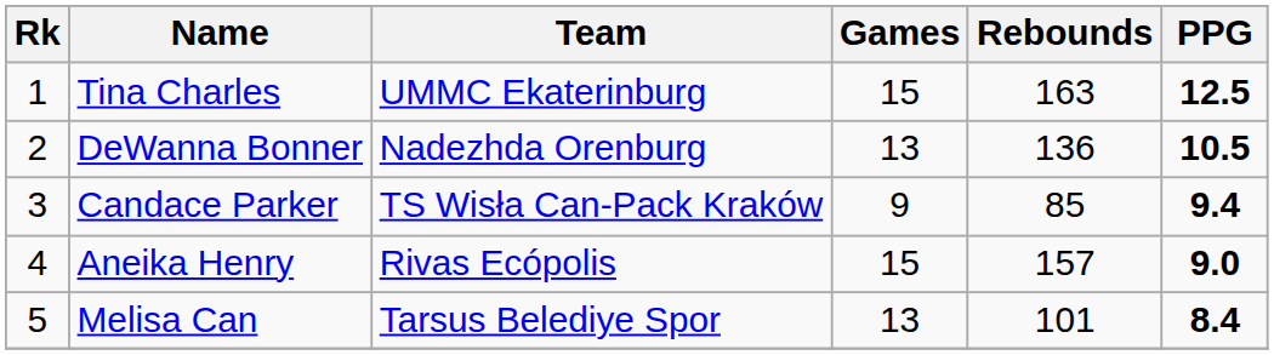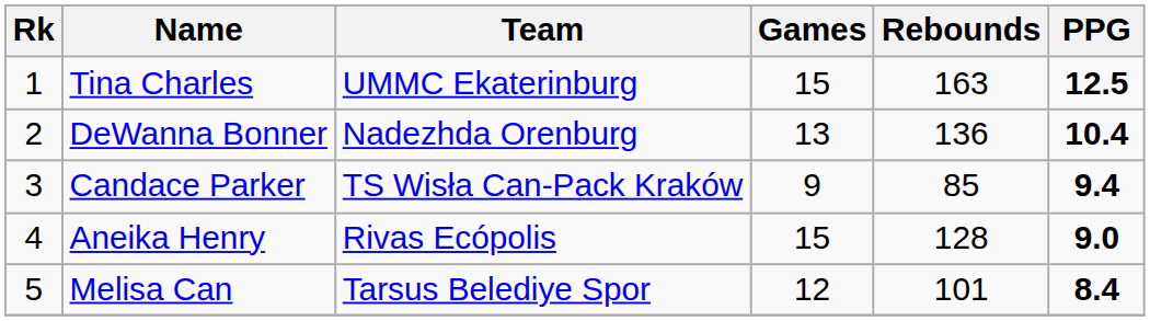 <table class="wikitable" style="text-align: center;">
 <tr>
 <th>Rk</th>
 <th>Name</th>
 <th>Team</th>
 <th>Games</th>
 <th>Rebounds</th>
 <th width=40>PPG</th>
 </tr>
 <tr>
 <td>1</td>
 <td align="left"> <a href='#'>Tina Charles</a></td>
 <td align="left"> <a href='#'>UMMC Ekaterinburg</a></td>
 <td>15</td>
 <td>163</td>
 <td><strong>12.5</strong></td>
 </tr>
 <tr>
 <td>2</td>
 <td align="left"> <a href='#'>DeWanna Bonner</a></td>
 <td align="left"> <a href='#'>Nadezhda Orenburg</a></td>
 <td>13</td>
 <td>136</td>
-<td><strong>10.5</strong></td>
+<td><strong>10.4</strong></td>
 </tr>
 <tr>
 <td>3</td>
 <td align="left"> <a href='#'>Candace Parker</a></td>
 <td align="left"> <a href='#'>TS Wisła Can-Pack Kraków</a></td>
 <td>9</td>
 <td>85</td>
 <td><strong>9.4</strong></td>
 </tr>
 <tr>
 <td>4</td>
 <td align="left"> <a href='#'>Aneika Henry</a></td>
 <td align="left"> <a href='#'>Rivas Ecópolis</a></td>
 <td>15</td>
-<td>157</td>
+<td>128</td>
 <td><strong>9.0</strong></td>
 </tr>
 <tr>
 <td>5</td>
 <td align="left"> <a href='#'>Melisa Can</a></td>
 <td align="left"> <a href='#'>Tarsus Belediye Spor</a></td>
-<td>13</td>
+<td>12</td>
 <td>101</td>
 <td><strong>8.4</strong></td>
 </tr>
 <tr>
 </tr>
 </table>
